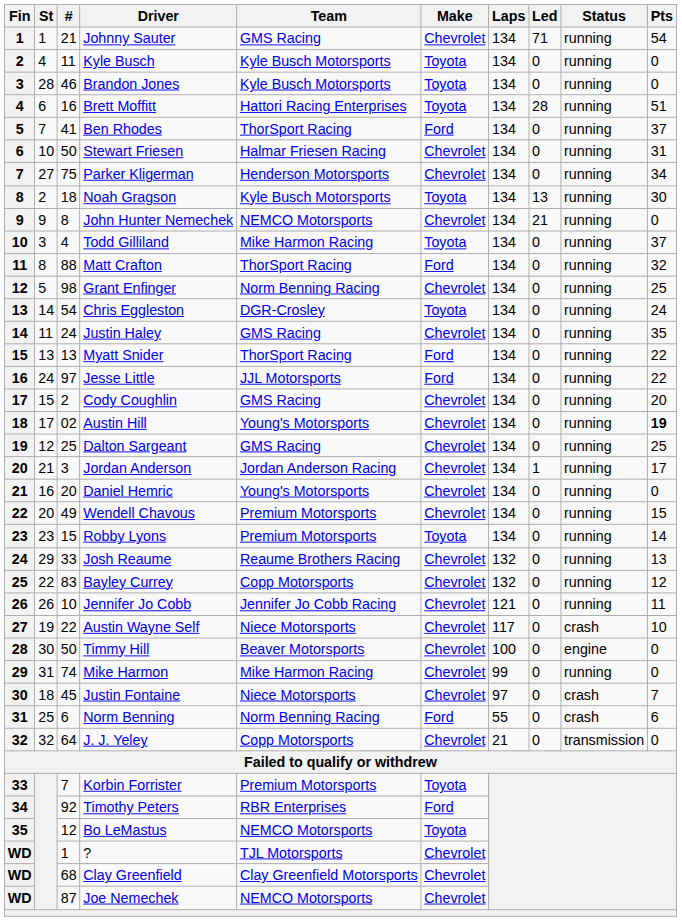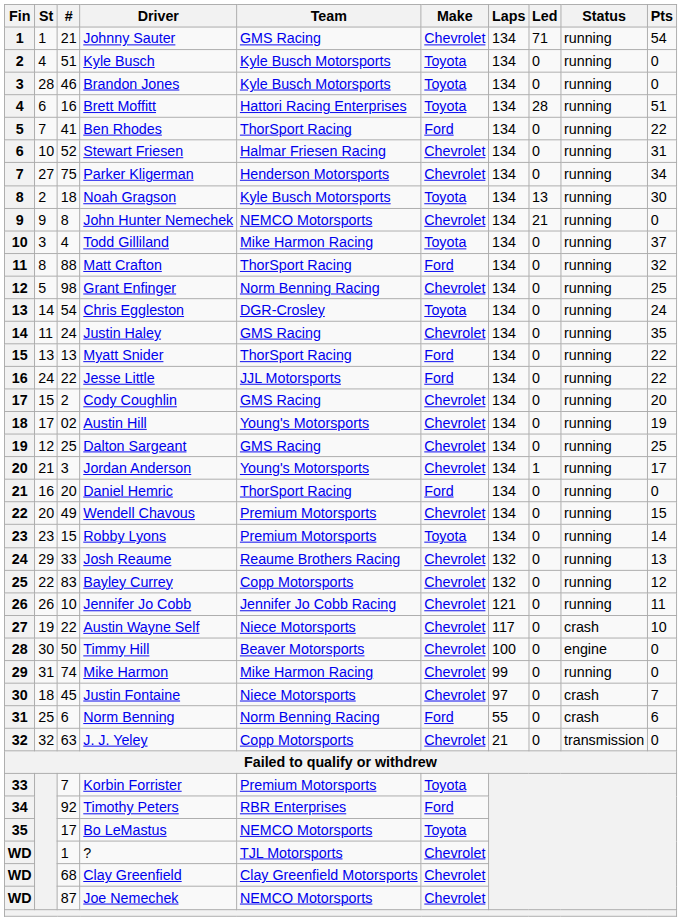 <table class="wikitable" style="font-size:95%">
 <tr>
 <th>Fin</th>
 <th>St</th>
 <th>#</th>
 <th>Driver</th>
 <th>Team</th>
 <th>Make</th>
 <th>Laps</th>
 <th>Led</th>
 <th>Status</th>
 <th>Pts</th>
 </tr>
 <tr>
 <th>1</th>
 <td>1</td>
 <td>21</td>
 <td><a href='#'>Johnny Sauter</a></td>
 <td><a href='#'>GMS Racing</a></td>
 <td><a href='#'>Chevrolet</a></td>
 <td>134</td>
 <td>71</td>
 <td>running</td>
 <td>54</td>
 </tr>
 <tr>
 <th>2</th>
 <td>4</td>
-<td>11</td>
+<td>51</td>
 <td><a href='#'>Kyle Busch</a></td>
 <td><a href='#'>Kyle Busch Motorsports</a></td>
 <td><a href='#'>Toyota</a></td>
 <td>134</td>
 <td>0</td>
 <td>running</td>
 <td>0</td>
 </tr>
 <tr>
 <th>3</th>
 <td>28</td>
 <td>46</td>
 <td><a href='#'>Brandon Jones</a></td>
 <td><a href='#'>Kyle Busch Motorsports</a></td>
 <td><a href='#'>Toyota</a></td>
 <td>134</td>
 <td>0</td>
 <td>running</td>
 <td>0</td>
 </tr>
 <tr>
 <th>4</th>
 <td>6</td>
 <td>16</td>
 <td><a href='#'>Brett Moffitt</a></td>
 <td><a href='#'>Hattori Racing Enterprises</a></td>
 <td><a href='#'>Toyota</a></td>
 <td>134</td>
 <td>28</td>
 <td>running</td>
 <td>51</td>
 </tr>
 <tr>
 <th>5</th>
 <td>7</td>
 <td>41</td>
 <td><a href='#'>Ben Rhodes</a></td>
 <td><a href='#'>ThorSport Racing</a></td>
 <td><a href='#'>Ford</a></td>
 <td>134</td>
 <td>0</td>
 <td>running</td>
-<td>37</td>
+<td>22</td>
 </tr>
 <tr>
 <th>6</th>
 <td>10</td>
-<td>50</td>
+<td>52</td>
 <td><a href='#'>Stewart Friesen</a></td>
 <td><a href='#'>Halmar Friesen Racing</a></td>
 <td><a href='#'>Chevrolet</a></td>
 <td>134</td>
 <td>0</td>
 <td>running</td>
 <td>31</td>
 </tr>
 <tr>
 <th>7</th>
 <td>27</td>
 <td>75</td>
 <td><a href='#'>Parker Kligerman</a></td>
 <td><a href='#'>Henderson Motorsports</a></td>
 <td><a href='#'>Chevrolet</a></td>
 <td>134</td>
 <td>0</td>
 <td>running</td>
 <td>34</td>
 </tr>
 <tr>
 <th>8</th>
 <td>2</td>
 <td>18</td>
 <td><a href='#'>Noah Gragson</a></td>
 <td><a href='#'>Kyle Busch Motorsports</a></td>
 <td><a href='#'>Toyota</a></td>
 <td>134</td>
 <td>13</td>
 <td>running</td>
 <td>30</td>
 </tr>
 <tr>
 <th>9</th>
 <td>9</td>
 <td>8</td>
 <td><a href='#'>John Hunter Nemechek</a></td>
 <td><a href='#'>NEMCO Motorsports</a></td>
 <td><a href='#'>Chevrolet</a></td>
 <td>134</td>
 <td>21</td>
 <td>running</td>
 <td>0</td>
 </tr>
 <tr>
 <th>10</th>
 <td>3</td>
 <td>4</td>
 <td><a href='#'>Todd Gilliland</a></td>
 <td><a href='#'>Mike Harmon Racing</a></td>
 <td><a href='#'>Toyota</a></td>
 <td>134</td>
 <td>0</td>
 <td>running</td>
 <td>37</td>
 </tr>
 <tr>
 <th>11</th>
 <td>8</td>
 <td>88</td>
 <td><a href='#'>Matt Crafton</a></td>
 <td><a href='#'>ThorSport Racing</a></td>
 <td><a href='#'>Ford</a></td>
 <td>134</td>
 <td>0</td>
 <td>running</td>
 <td>32</td>
 </tr>
 <tr>
 <th>12</th>
 <td>5</td>
 <td>98</td>
 <td><a href='#'>Grant Enfinger</a></td>
 <td><a href='#'>Norm Benning Racing</a></td>
 <td><a href='#'>Chevrolet</a></td>
 <td>134</td>
 <td>0</td>
 <td>running</td>
 <td>25</td>
 </tr>
 <tr>
 <th>13</th>
 <td>14</td>
 <td>54</td>
 <td><a href='#'>Chris Eggleston</a></td>
 <td><a href='#'>DGR-Crosley</a></td>
 <td><a href='#'>Toyota</a></td>
 <td>134</td>
 <td>0</td>
 <td>running</td>
 <td>24</td>
 </tr>
 <tr>
 <th>14</th>
 <td>11</td>
 <td>24</td>
 <td><a href='#'>Justin Haley</a></td>
 <td><a href='#'>GMS Racing</a></td>
 <td><a href='#'>Chevrolet</a></td>
 <td>134</td>
 <td>0</td>
 <td>running</td>
 <td>35</td>
 </tr>
 <tr>
 <th>15</th>
 <td>13</td>
 <td>13</td>
 <td><a href='#'>Myatt Snider</a></td>
 <td><a href='#'>ThorSport Racing</a></td>
 <td><a href='#'>Ford</a></td>
 <td>134</td>
 <td>0</td>
 <td>running</td>
 <td>22</td>
 </tr>
 <tr>
 <th>16</th>
 <td>24</td>
-<td>97</td>
+<td>22</td>
 <td><a href='#'>Jesse Little</a></td>
 <td><a href='#'>JJL Motorsports</a></td>
 <td><a href='#'>Ford</a></td>
 <td>134</td>
 <td>0</td>
 <td>running</td>
 <td>22</td>
 </tr>
 <tr>
 <th>17</th>
 <td>15</td>
 <td>2</td>
 <td><a href='#'>Cody Coughlin</a></td>
 <td><a href='#'>GMS Racing</a></td>
 <td><a href='#'>Chevrolet</a></td>
 <td>134</td>
 <td>0</td>
 <td>running</td>
 <td>20</td>
 </tr>
 <tr>
 <th>18</th>
 <td>17</td>
 <td>02</td>
 <td><a href='#'>Austin Hill</a></td>
 <td><a href='#'>Young's Motorsports</a></td>
 <td><a href='#'>Chevrolet</a></td>
 <td>134</td>
 <td>0</td>
 <td>running</td>
-<td><strong>19</strong></td>
+<td>19</td>
 </tr>
 <tr>
 <th>19</th>
 <td>12</td>
 <td>25</td>
 <td><a href='#'>Dalton Sargeant</a></td>
 <td><a href='#'>GMS Racing</a></td>
 <td><a href='#'>Chevrolet</a></td>
 <td>134</td>
 <td>0</td>
 <td>running</td>
 <td>25</td>
 </tr>
 <tr>
 <th>20</th>
 <td>21</td>
 <td>3</td>
 <td><a href='#'>Jordan Anderson</a></td>
-<td><a href='#'>Jordan Anderson Racing</a></td>
+<td><a href='#'>Young's Motorsports</a></td>
 <td><a href='#'>Chevrolet</a></td>
 <td>134</td>
 <td>1</td>
 <td>running</td>
 <td>17</td>
 </tr>
 <tr>
 <th>21</th>
 <td>16</td>
 <td>20</td>
 <td><a href='#'>Daniel Hemric</a></td>
-<td><a href='#'>Young's Motorsports</a></td>
-<td><a href='#'>Chevrolet</a></td>
+<td><a href='#'>ThorSport Racing</a></td>
+<td><a href='#'>Ford</a></td>
 <td>134</td>
 <td>0</td>
 <td>running</td>
 <td>0</td>
 </tr>
 <tr>
 <th>22</th>
 <td>20</td>
 <td>49</td>
 <td><a href='#'>Wendell Chavous</a></td>
 <td><a href='#'>Premium Motorsports</a></td>
 <td><a href='#'>Chevrolet</a></td>
 <td>134</td>
 <td>0</td>
 <td>running</td>
 <td>15</td>
 </tr>
 <tr>
 <th>23</th>
 <td>23</td>
 <td>15</td>
 <td><a href='#'>Robby Lyons</a></td>
 <td><a href='#'>Premium Motorsports</a></td>
 <td><a href='#'>Toyota</a></td>
 <td>134</td>
 <td>0</td>
 <td>running</td>
 <td>14</td>
 </tr>
 <tr>
 <th>24</th>
 <td>29</td>
 <td>33</td>
 <td><a href='#'>Josh Reaume</a></td>
 <td><a href='#'>Reaume Brothers Racing</a></td>
 <td><a href='#'>Chevrolet</a></td>
 <td>132</td>
 <td>0</td>
 <td>running</td>
 <td>13</td>
 </tr>
 <tr>
 <th>25</th>
 <td>22</td>
 <td>83</td>
 <td><a href='#'>Bayley Currey</a></td>
 <td><a href='#'>Copp Motorsports</a></td>
 <td><a href='#'>Chevrolet</a></td>
 <td>132</td>
 <td>0</td>
 <td>running</td>
 <td>12</td>
 </tr>
 <tr>
 <th>26</th>
 <td>26</td>
 <td>10</td>
 <td><a href='#'>Jennifer Jo Cobb</a></td>
 <td><a href='#'>Jennifer Jo Cobb Racing</a></td>
 <td><a href='#'>Chevrolet</a></td>
 <td>121</td>
 <td>0</td>
 <td>running</td>
 <td>11</td>
 </tr>
 <tr>
 <th>27</th>
 <td>19</td>
 <td>22</td>
 <td><a href='#'>Austin Wayne Self</a></td>
 <td><a href='#'>Niece Motorsports</a></td>
 <td><a href='#'>Chevrolet</a></td>
 <td>117</td>
 <td>0</td>
 <td>crash</td>
 <td>10</td>
 </tr>
 <tr>
 <th>28</th>
 <td>30</td>
 <td>50</td>
 <td><a href='#'>Timmy Hill</a></td>
 <td><a href='#'>Beaver Motorsports</a></td>
 <td><a href='#'>Chevrolet</a></td>
 <td>100</td>
 <td>0</td>
 <td>engine</td>
 <td>0</td>
 </tr>
 <tr>
 <th>29</th>
 <td>31</td>
 <td>74</td>
 <td><a href='#'>Mike Harmon</a></td>
 <td><a href='#'>Mike Harmon Racing</a></td>
 <td><a href='#'>Chevrolet</a></td>
 <td>99</td>
 <td>0</td>
 <td>running</td>
 <td>0</td>
 </tr>
 <tr>
 <th>30</th>
 <td>18</td>
 <td>45</td>
 <td><a href='#'>Justin Fontaine</a></td>
 <td><a href='#'>Niece Motorsports</a></td>
 <td><a href='#'>Chevrolet</a></td>
 <td>97</td>
 <td>0</td>
 <td>crash</td>
 <td>7</td>
 </tr>
 <tr>
 <th>31</th>
 <td>25</td>
 <td>6</td>
 <td><a href='#'>Norm Benning</a></td>
 <td><a href='#'>Norm Benning Racing</a></td>
 <td><a href='#'>Ford</a></td>
 <td>55</td>
 <td>0</td>
 <td>crash</td>
 <td>6</td>
 </tr>
 <tr>
 <th>32</th>
 <td>32</td>
-<td>64</td>
+<td>63</td>
 <td><a href='#'>J. J. Yeley</a></td>
 <td><a href='#'>Copp Motorsports</a></td>
 <td><a href='#'>Chevrolet</a></td>
 <td>21</td>
 <td>0</td>
 <td>transmission</td>
 <td>0</td>
 </tr>
 <tr>
 <th colspan="10">Failed to qualify or withdrew</th>
 </tr>
 <tr>
 <th>33</th>
 <th rowspan="6"></th>
 <td>7</td>
 <td><a href='#'>Korbin Forrister</a></td>
 <td><a href='#'>Premium Motorsports</a></td>
 <td><a href='#'>Toyota</a></td>
 <th colspan="4" rowspan="6"></th>
 </tr>
 <tr>
 <th>34</th>
 <td>92</td>
 <td><a href='#'>Timothy Peters</a></td>
 <td><a href='#'>RBR Enterprises</a></td>
 <td><a href='#'>Ford</a></td>
 </tr>
 <tr>
 <th>35</th>
-<td>12</td>
+<td>17</td>
 <td><a href='#'>Bo LeMastus</a></td>
 <td><a href='#'>NEMCO Motorsports</a></td>
 <td><a href='#'>Toyota</a></td>
 </tr>
 <tr>
 <th>WD</th>
 <td>1</td>
 <td>?</td>
 <td><a href='#'>TJL Motorsports</a></td>
 <td><a href='#'>Chevrolet</a></td>
 </tr>
 <tr>
 <th>WD</th>
 <td>68</td>
 <td><a href='#'>Clay Greenfield</a></td>
 <td><a href='#'>Clay Greenfield Motorsports</a></td>
 <td><a href='#'>Chevrolet</a></td>
 </tr>
 <tr>
 <th>WD</th>
 <td>87</td>
 <td><a href='#'>Joe Nemechek</a></td>
 <td><a href='#'>NEMCO Motorsports</a></td>
 <td><a href='#'>Chevrolet</a></td>
 </tr>
 <tr>
 <th colspan="10"></th>
 </tr>
 </table>
